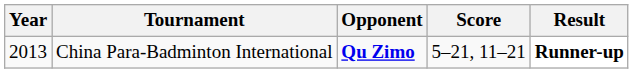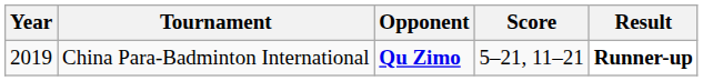 <table class="sortable wikitable" style="font-size: 90%;">
 <tr>
 <th>Year</th>
 <th>Tournament</th>
 <th>Opponent</th>
 <th>Score</th>
 <th>Result</th>
 </tr>
 <tr>
-<td align="center">2013</td>
+<td align="center">2019</td>
 <td align="left">China Para-Badminton International</td>
 <td align="left"><strong> <a href='#'>Qu Zimo</a></strong></td>
 <td align="left">5–21, 11–21</td>
 <td style="text-align:left; background:white"> <strong>Runner-up</strong></td>
 </tr>
 </table>
